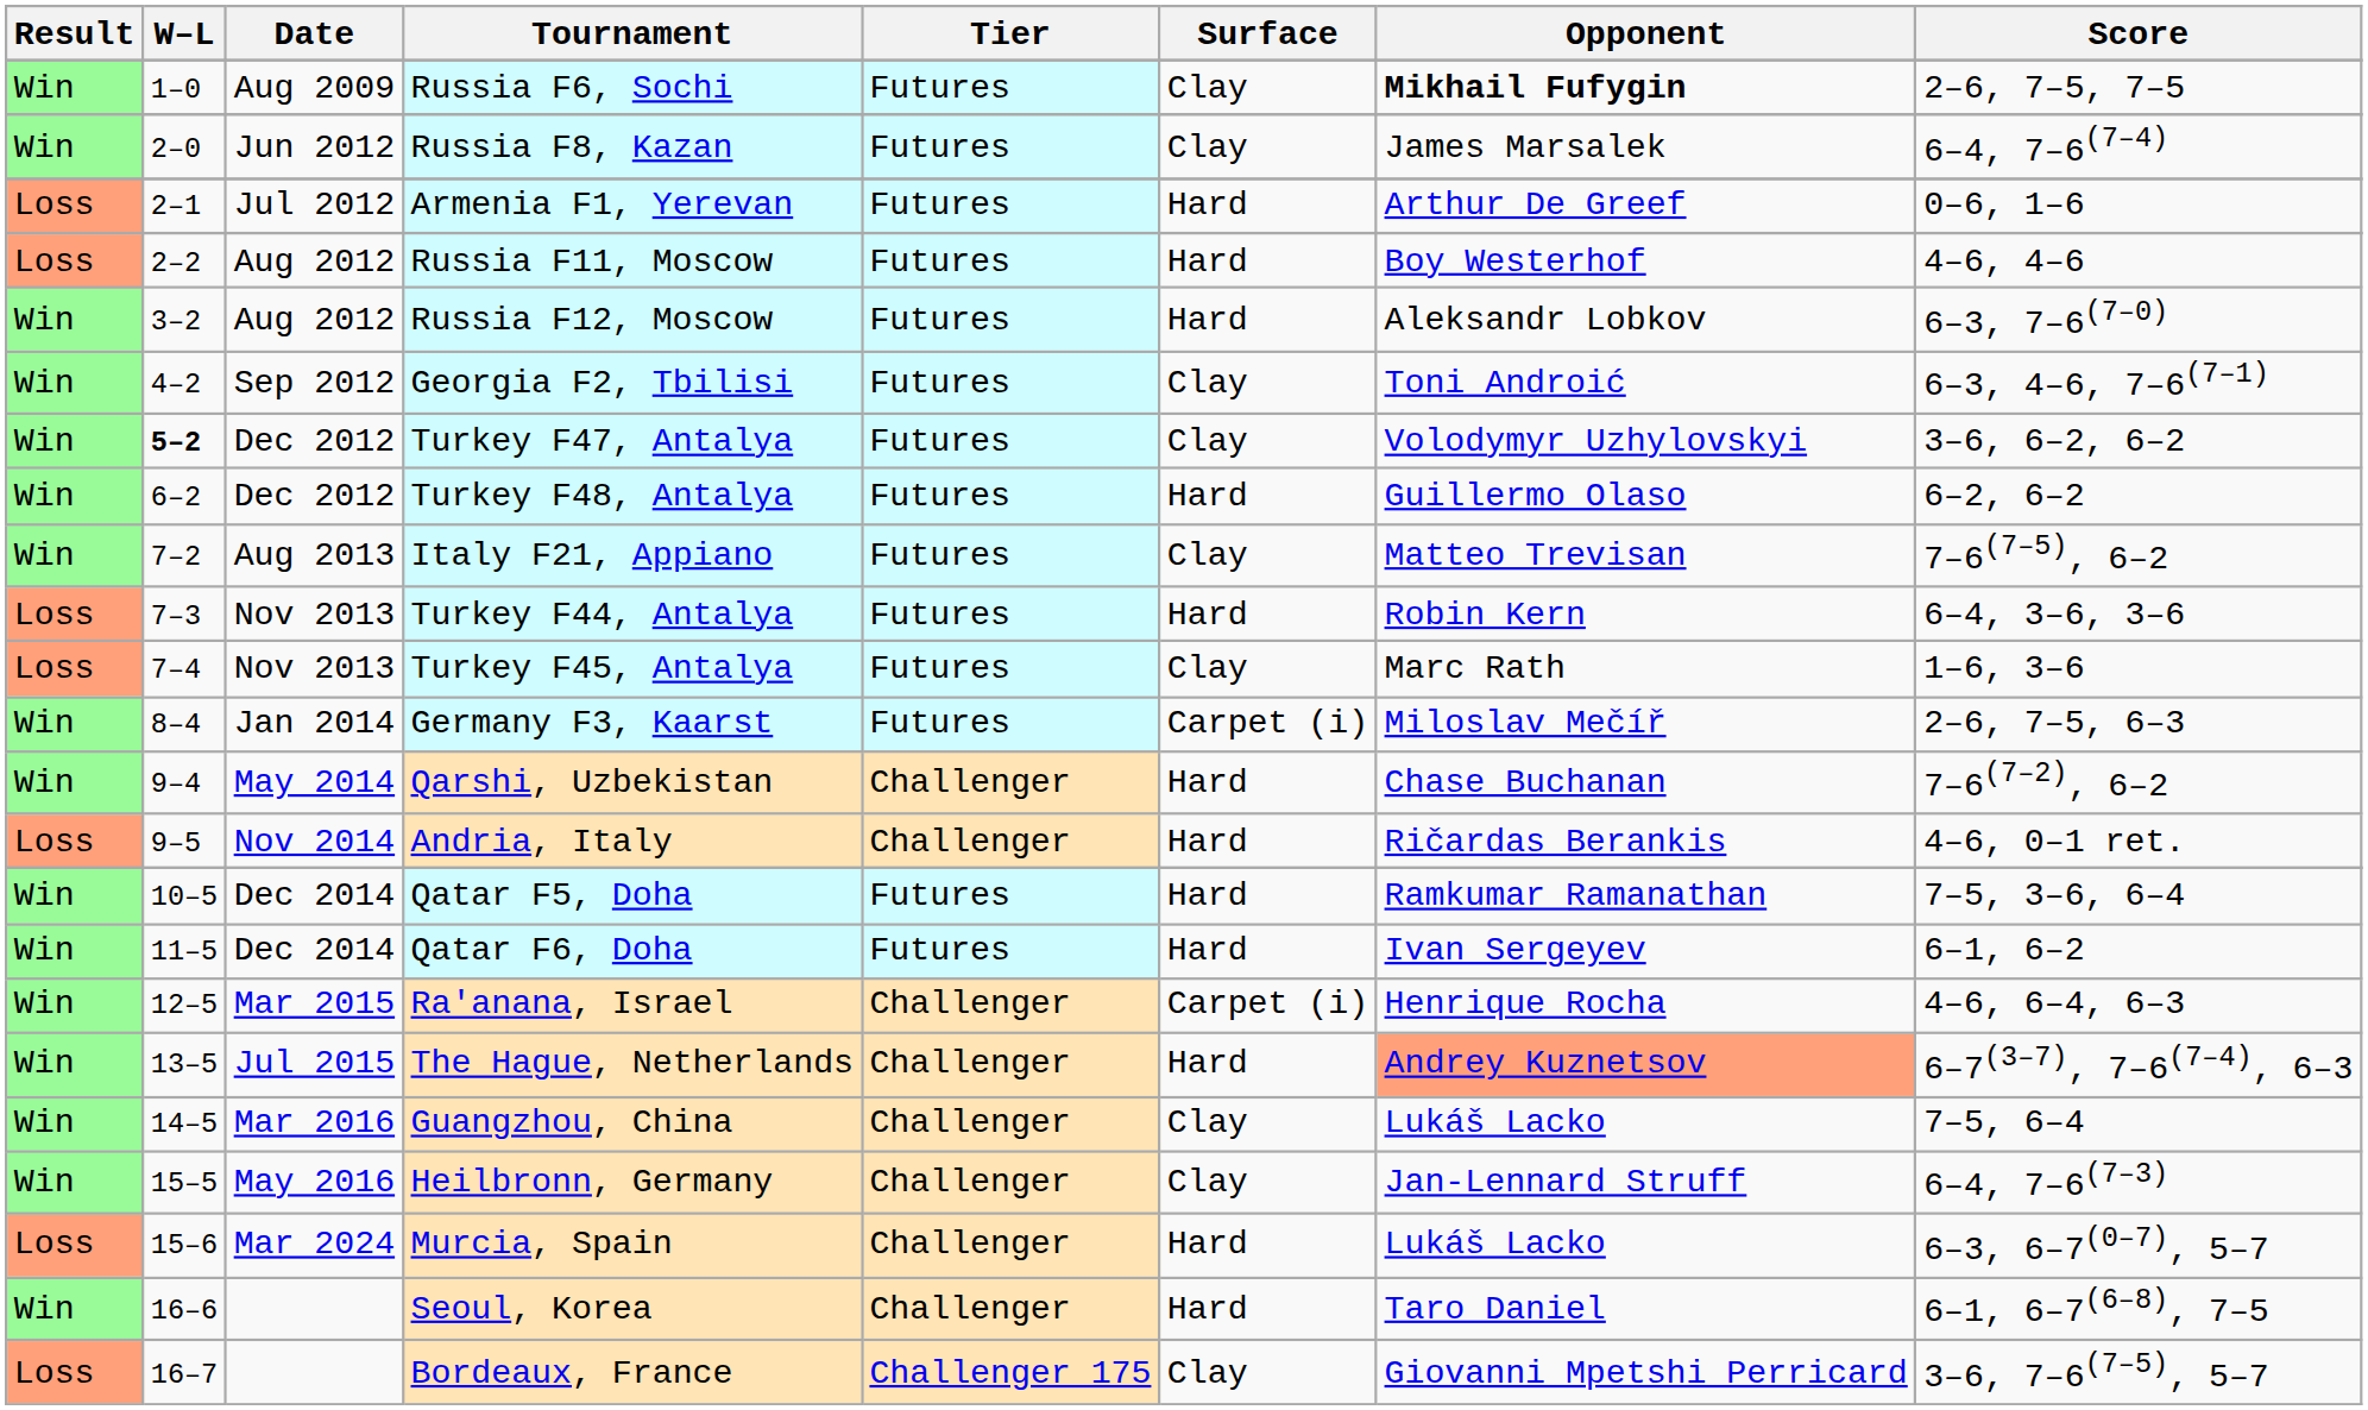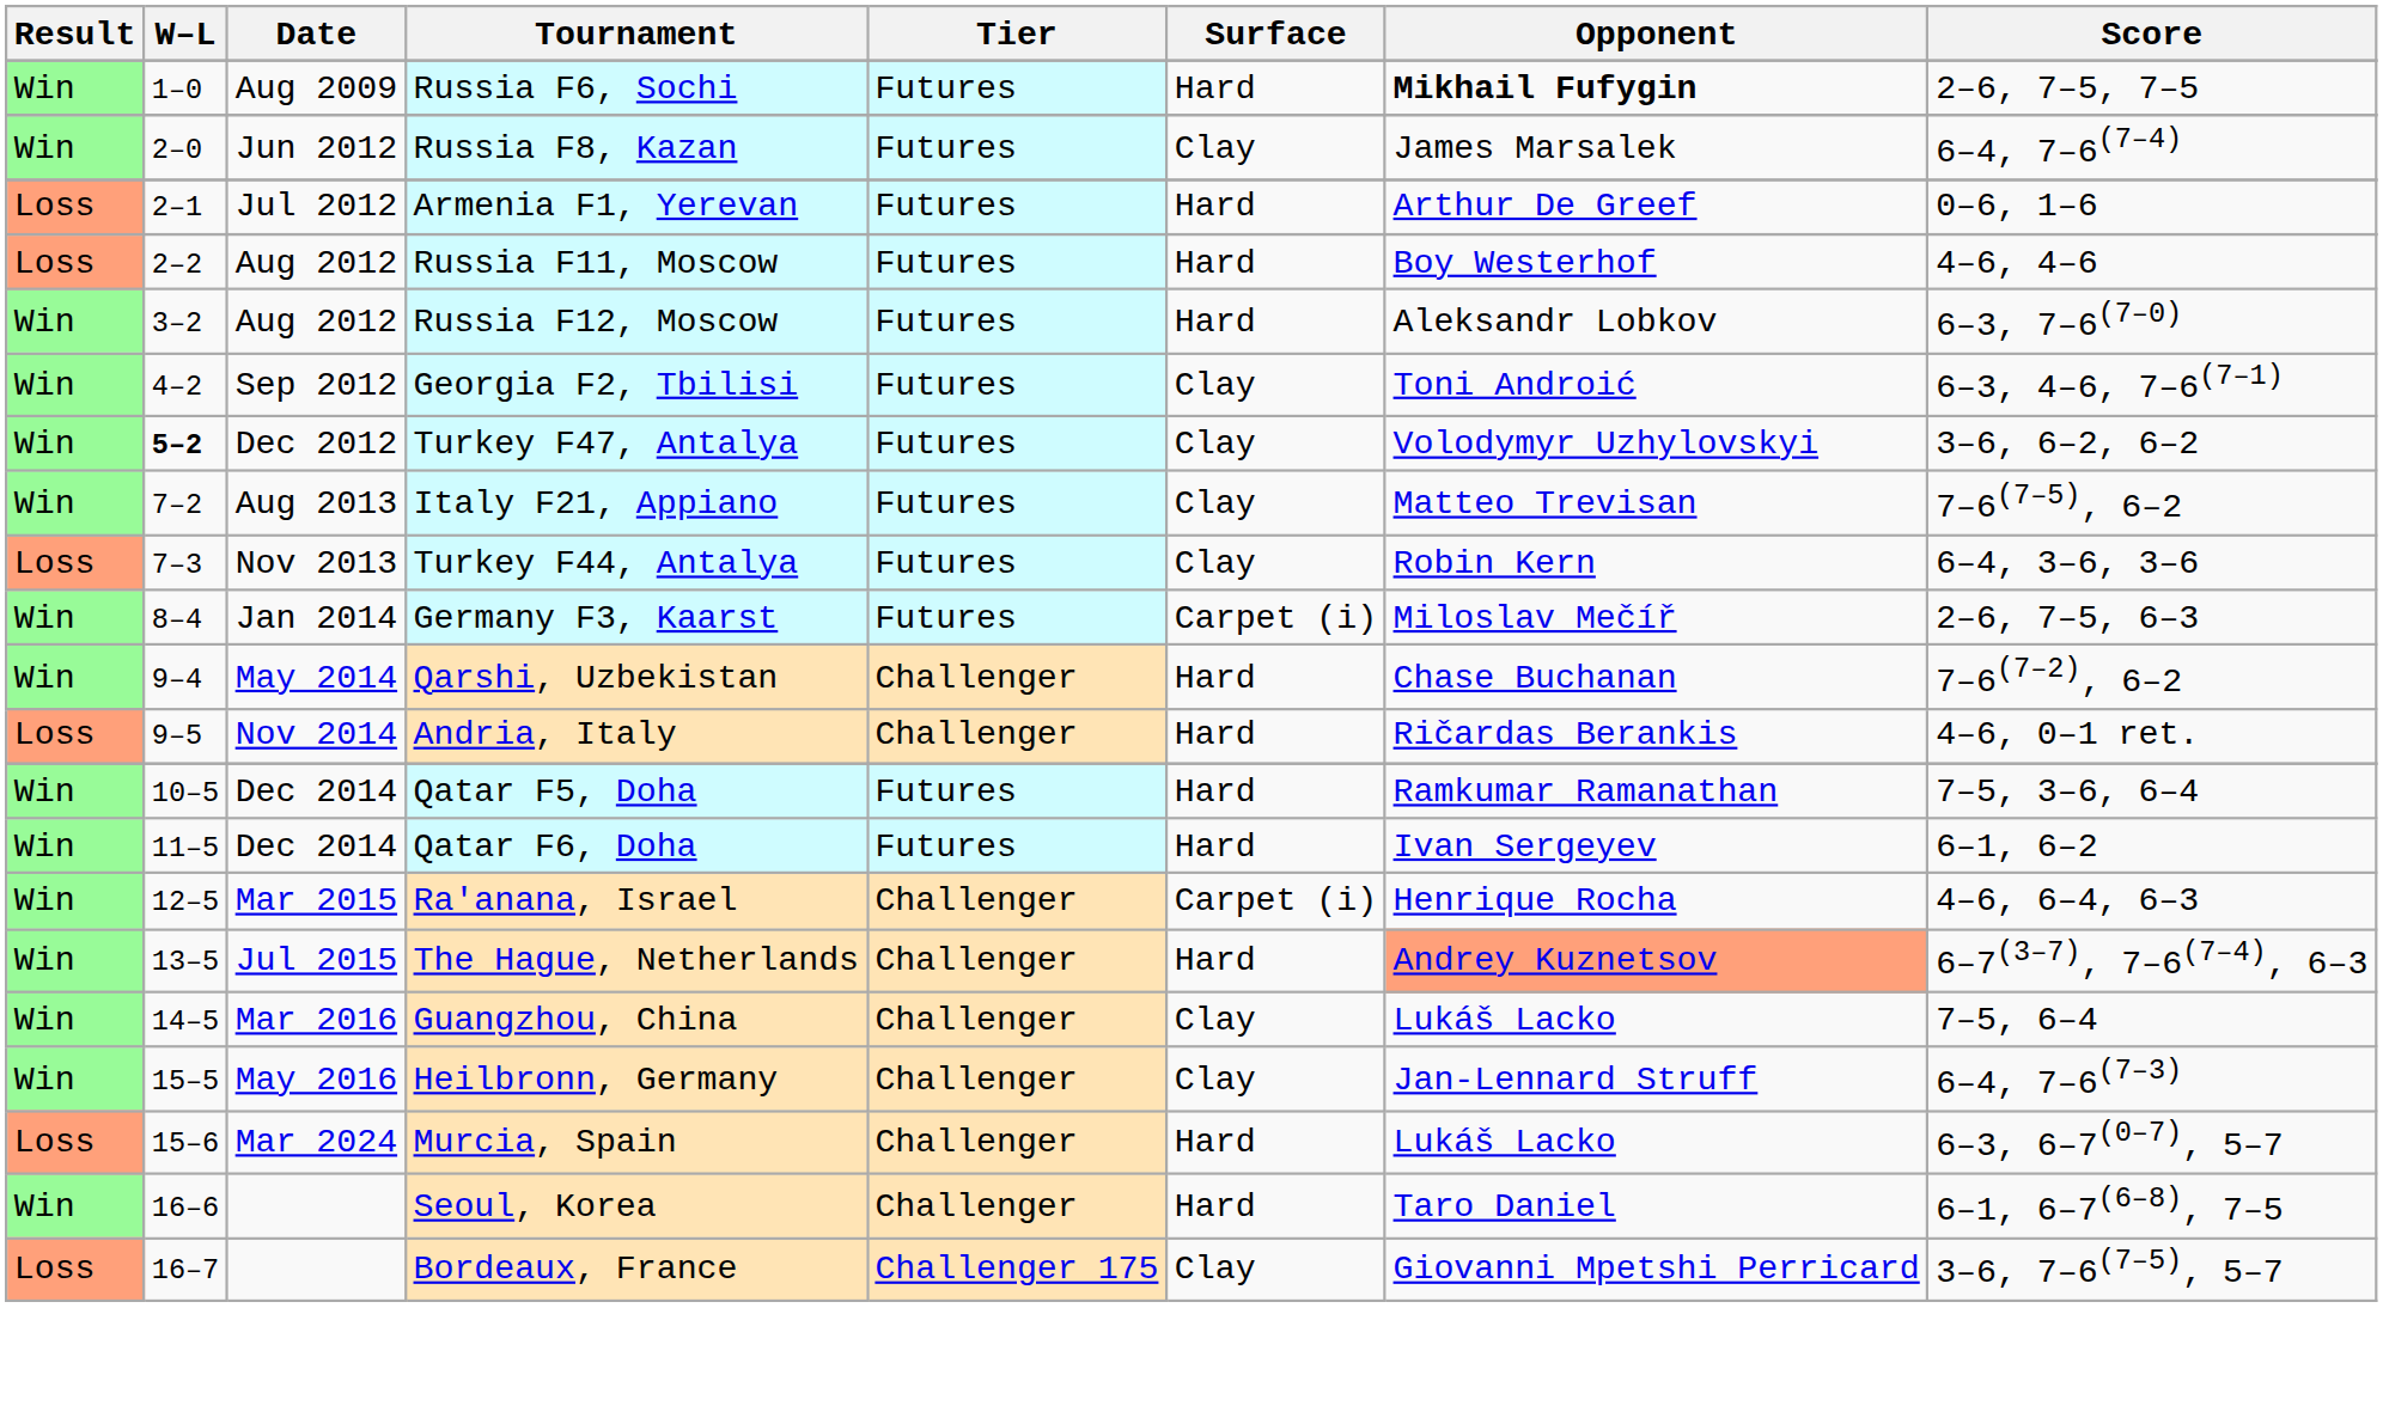 <table class="sortable wikitable">
 <tr>
 <th>Result</th>
 <th class="unsortable">W–L</th>
 <th>Date</th>
 <th>Tournament</th>
 <th>Tier</th>
 <th>Surface</th>
 <th>Opponent</th>
 <th class="unsortable">Score</th>
 </tr>
 <tr>
 </tr>
 <tr>
 <td bgcolor="#98fb98">Win</td>
 <td><small>1–0</small></td>
 <td>Aug 2009</td>
 <td bgcolor="#cffcff">Russia F6, <a href='#'>Sochi</a></td>
 <td bgcolor="#cffcff">Futures</td>
-<td>Clay</td>
+<td>Hard</td>
 <td><strong> Mikhail Fufygin</strong></td>
 <td>2–6, 7–5, 7–5</td>
 </tr>
 <tr>
 </tr>
 <tr>
 <td bgcolor="#98fb98">Win</td>
 <td><small>2–0</small></td>
 <td>Jun 2012</td>
 <td bgcolor="#cffcff">Russia F8, <a href='#'>Kazan</a></td>
 <td bgcolor="#cffcff">Futures</td>
 <td>Clay</td>
 <td> James Marsalek</td>
 <td>6–4, 7–6<sup>(7–4)</sup></td>
 </tr>
 <tr>
 </tr>
 <tr>
 <td bgcolor="#ffa07a">Loss</td>
 <td><small>2–1</small></td>
 <td>Jul 2012</td>
 <td bgcolor="#cffcff">Armenia F1, <a href='#'>Yerevan</a></td>
 <td bgcolor="#cffcff">Futures</td>
 <td>Hard</td>
 <td> <a href='#'>Arthur De Greef</a></td>
 <td>0–6, 1–6</td>
 </tr>
 <tr>
 </tr>
 <tr>
 <td bgcolor="#ffa07a">Loss</td>
 <td><small>2–2</small></td>
 <td>Aug 2012</td>
 <td bgcolor="#cffcff">Russia F11, Moscow</td>
 <td bgcolor="#cffcff">Futures</td>
 <td>Hard</td>
 <td> <a href='#'>Boy Westerhof</a></td>
 <td>4–6, 4–6</td>
 </tr>
 <tr>
 <td bgcolor="#98fb98">Win</td>
 <td><small>3–2</small></td>
 <td>Aug 2012</td>
 <td bgcolor="#cffcff">Russia F12, Moscow</td>
 <td bgcolor="#cffcff">Futures</td>
 <td>Hard</td>
 <td> Aleksandr Lobkov</td>
 <td>6–3, 7–6<sup>(7–0)</sup></td>
 </tr>
 <tr>
 <td bgcolor="#98fb98">Win</td>
 <td><small>4–2</small></td>
 <td>Sep 2012</td>
 <td bgcolor="#cffcff">Georgia F2, <a href='#'>Tbilisi</a></td>
 <td bgcolor="#cffcff">Futures</td>
 <td>Clay</td>
 <td> <a href='#'>Toni Androić</a></td>
 <td>6–3, 4–6, 7–6<sup>(7–1)</sup></td>
 </tr>
 <tr>
 <td bgcolor="#98fb98">Win</td>
 <td><strong><small>5–2</small></strong></td>
 <td>Dec 2012</td>
 <td bgcolor="#cffcff">Turkey F47, <a href='#'>Antalya</a></td>
 <td bgcolor="#cffcff">Futures</td>
 <td>Clay</td>
 <td> <a href='#'>Volodymyr Uzhylovskyi</a></td>
 <td>3–6, 6–2, 6–2</td>
 </tr>
 <tr>
 <td bgcolor="#98fb98">Win</td>
-<td><small>6–2</small></td>
-<td>Dec 2012</td>
-<td bgcolor="#cffcff">Turkey F48, <a href='#'>Antalya</a></td>
-<td bgcolor="#cffcff">Futures</td>
-<td>Hard</td>
-<td> <a href='#'>Guillermo Olaso</a></td>
-<td>6–2, 6–2</td>
-</tr>
-<tr>
-<td bgcolor="#98fb98">Win</td>
 <td><small>7–2</small></td>
 <td>Aug 2013</td>
 <td bgcolor="#cffcff">Italy F21, <a href='#'>Appiano</a></td>
 <td bgcolor="#cffcff">Futures</td>
 <td>Clay</td>
 <td> <a href='#'>Matteo Trevisan</a></td>
 <td>7–6<sup>(7–5)</sup>, 6–2</td>
 </tr>
 <tr>
 <td bgcolor="#ffa07a">Loss</td>
 <td><small>7–3</small></td>
 <td>Nov 2013</td>
 <td bgcolor="#cffcff">Turkey F44, <a href='#'>Antalya</a></td>
 <td bgcolor="#cffcff">Futures</td>
-<td>Hard</td>
+<td>Clay</td>
 <td> <a href='#'>Robin Kern</a></td>
 <td>6–4, 3–6, 3–6</td>
-</tr>
-<tr>
-<td bgcolor="#ffa07a">Loss</td>
-<td><small>7–4</small></td>
-<td>Nov 2013</td>
-<td bgcolor="#cffcff">Turkey F45, <a href='#'>Antalya</a></td>
-<td bgcolor="#cffcff">Futures</td>
-<td>Clay</td>
-<td> Marc Rath</td>
-<td>1–6, 3–6</td>
 </tr>
 <tr>
 <td bgcolor="#98fb98">Win</td>
 <td><small>8–4</small></td>
 <td>Jan 2014</td>
 <td bgcolor="#cffcff">Germany F3, <a href='#'>Kaarst</a></td>
 <td bgcolor="#cffcff">Futures</td>
 <td>Carpet (i)</td>
 <td> <a href='#'>Miloslav Mečíř</a></td>
 <td>2–6, 7–5, 6–3</td>
 </tr>
 <tr>
 <td bgcolor="#98fb98">Win</td>
 <td><small>9–4</small></td>
 <td><a href='#'>May 2014</a></td>
 <td bgcolor=moccasin><a href='#'>Qarshi</a>, Uzbekistan</td>
 <td bgcolor=moccasin>Challenger</td>
 <td>Hard</td>
 <td> <a href='#'>Chase Buchanan</a></td>
 <td>7–6<sup>(7–2)</sup>, 6–2</td>
 </tr>
 <tr>
 <td bgcolor="#ffa07a">Loss</td>
 <td><small>9–5</small></td>
 <td><a href='#'>Nov 2014</a></td>
 <td bgcolor=moccasin><a href='#'>Andria</a>, Italy</td>
 <td bgcolor=moccasin>Challenger</td>
 <td>Hard</td>
 <td> <a href='#'>Ričardas Berankis</a></td>
 <td>4–6, 0–1 ret.</td>
 </tr>
 <tr>
 </tr>
 <tr>
 <td bgcolor="#98fb98">Win</td>
 <td><small>10–5</small></td>
 <td>Dec 2014</td>
 <td bgcolor="#cffcff">Qatar F5, <a href='#'>Doha</a></td>
 <td bgcolor="#cffcff">Futures</td>
 <td>Hard</td>
 <td> <a href='#'>Ramkumar Ramanathan</a></td>
 <td>7–5, 3–6, 6–4</td>
 </tr>
 <tr>
 <td bgcolor="#98fb98">Win</td>
 <td><small>11–5</small></td>
 <td>Dec 2014</td>
 <td bgcolor="#cffcff">Qatar F6,  <a href='#'>Doha</a></td>
 <td bgcolor="#cffcff">Futures</td>
 <td>Hard</td>
 <td> <a href='#'>Ivan Sergeyev</a></td>
 <td>6–1, 6–2</td>
 </tr>
 <tr>
 <td bgcolor="#98fb98">Win</td>
 <td><small>12–5</small></td>
 <td><a href='#'>Mar 2015</a></td>
 <td bgcolor=moccasin><a href='#'>Ra'anana</a>, Israel</td>
 <td bgcolor=moccasin>Challenger</td>
 <td>Carpet (i)</td>
 <td> <a href='#'>Henrique Rocha</a></td>
 <td>4–6, 6–4, 6–3</td>
 </tr>
 <tr>
 <td bgcolor="#98fb98">Win</td>
 <td><small>13–5</small></td>
 <td><a href='#'>Jul 2015</a></td>
 <td bgcolor=moccasin><a href='#'>The Hague</a>, Netherlands</td>
 <td bgcolor=moccasin>Challenger</td>
 <td>Hard</td>
 <td style="background: lightsalmon;"> <a href='#'>Andrey Kuznetsov</a></td>
 <td>6–7<sup>(3–7)</sup>, 7–6<sup>(7–4)</sup>, 6–3</td>
 </tr>
 <tr>
 <td bgcolor="#98fb98">Win</td>
 <td><small>14–5</small></td>
 <td><a href='#'>Mar 2016</a></td>
 <td bgcolor=moccasin><a href='#'>Guangzhou</a>, China</td>
 <td bgcolor=moccasin>Challenger</td>
 <td>Clay</td>
 <td> <a href='#'>Lukáš Lacko</a></td>
 <td>7–5, 6–4</td>
 </tr>
 <tr>
 <td bgcolor="#98fb98">Win</td>
 <td><small>15–5</small></td>
 <td><a href='#'>May 2016</a></td>
 <td bgcolor=moccasin><a href='#'>Heilbronn</a>, Germany</td>
 <td bgcolor=moccasin>Challenger</td>
 <td>Clay</td>
 <td> <a href='#'>Jan-Lennard Struff</a></td>
 <td>6–4, 7–6<sup>(7–3)</sup></td>
 </tr>
 <tr>
 <td bgcolor="#ffa07a">Loss</td>
 <td><small>15–6</small></td>
 <td><a href='#'>Mar 2024</a></td>
 <td bgcolor=moccasin><a href='#'>Murcia</a>, Spain</td>
 <td bgcolor=moccasin>Challenger</td>
 <td>Hard</td>
 <td> <a href='#'>Lukáš Lacko</a></td>
 <td>6–3, 6–7<sup>(0–7)</sup>, 5–7</td>
 </tr>
 <tr>
 <td bgcolor= "#98fb98">Win</td>
 <td><small>16–6</small></td>
 <td><a href='#'> </a></td>
 <td style="background:moccasin"><a href='#'>Seoul</a>, Korea</td>
 <td style="background:moccasin;">Challenger</td>
 <td>Hard</td>
 <td> <a href='#'>Taro Daniel</a></td>
 <td>6–1, 6–7<sup>(6–8)</sup>, 7–5</td>
 </tr>
 <tr>
 <td bgcolor="#ffa07a">Loss</td>
 <td><small>16–7</small></td>
 <td><a href='#'></a></td>
 <td style="background:moccasin;"><a href='#'>Bordeaux</a>, France</td>
 <td style="background:moccasin;"><a href='#'>Challenger 175</a></td>
 <td>Clay</td>
 <td> <a href='#'>Giovanni Mpetshi Perricard</a></td>
 <td>3–6, 7–6<sup>(7–5)</sup>, 5–7</td>
 </tr>
 </table>
